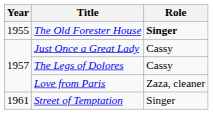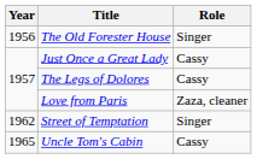 <table class="wikitable">
 <tr>
 <th>Year</th>
 <th>Title</th>
 <th>Role</th>
 </tr>
 <tr>
-<td>1955</td>
+<td>1956</td>
 <td><em><a href='#'>The Old Forester House</a></em></td>
-<td><strong>Singer</strong></td>
+<td>Singer</td>
 </tr>
 <tr>
 <td rowspan=3>1957</td>
 <td><em><a href='#'>Just Once a Great Lady</a></em></td>
 <td>Cassy</td>
 </tr>
 <tr>
 <td><em><a href='#'>The Legs of Dolores</a></em></td>
 <td>Cassy</td>
 </tr>
 <tr>
 <td><em><a href='#'>Love from Paris</a></em></td>
 <td>Zaza, cleaner</td>
 </tr>
 <tr>
-<td>1961</td>
+<td>1962</td>
 <td><em><a href='#'>Street of Temptation</a></em></td>
 <td>Singer</td>
 </tr>
+<tr>
+<td>1965</td>
+<td><em><a href='#'>Uncle Tom's Cabin</a></em></td>
+<td>Cassy</td>
+</tr>
 </table>
